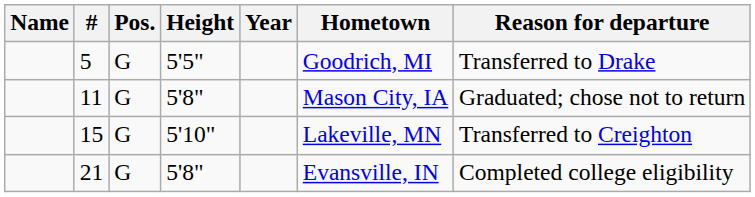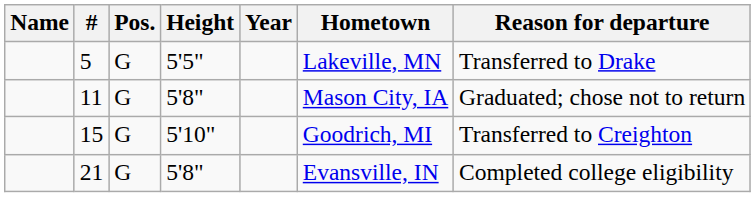 <table class="wikitable sortable" border="1">
 <tr>
 <th>Name</th>
 <th>#</th>
 <th>Pos.</th>
 <th>Height</th>
 <th>Year</th>
 <th>Hometown</th>
 <th class="unsortable">Reason for departure</th>
 </tr>
 <tr>
 <td></td>
 <td>5</td>
 <td>G</td>
 <td>5'5"</td>
 <td></td>
-<td><a href='#'>Goodrich, MI</a></td>
+<td><a href='#'>Lakeville, MN</a></td>
 <td>Transferred to <a href='#'>Drake</a></td>
 </tr>
 <tr>
 <td></td>
 <td>11</td>
 <td>G</td>
 <td>5'8"</td>
 <td></td>
 <td><a href='#'>Mason City, IA</a></td>
 <td>Graduated; chose not to return</td>
 </tr>
 <tr>
 <td></td>
 <td>15</td>
 <td>G</td>
 <td>5'10"</td>
 <td></td>
-<td><a href='#'>Lakeville, MN</a></td>
+<td><a href='#'>Goodrich, MI</a></td>
 <td>Transferred to <a href='#'>Creighton</a></td>
 </tr>
 <tr>
 <td></td>
 <td>21</td>
 <td>G</td>
 <td>5'8"</td>
 <td></td>
 <td><a href='#'>Evansville, IN</a></td>
 <td>Completed college eligibility</td>
 </tr>
 </table>
